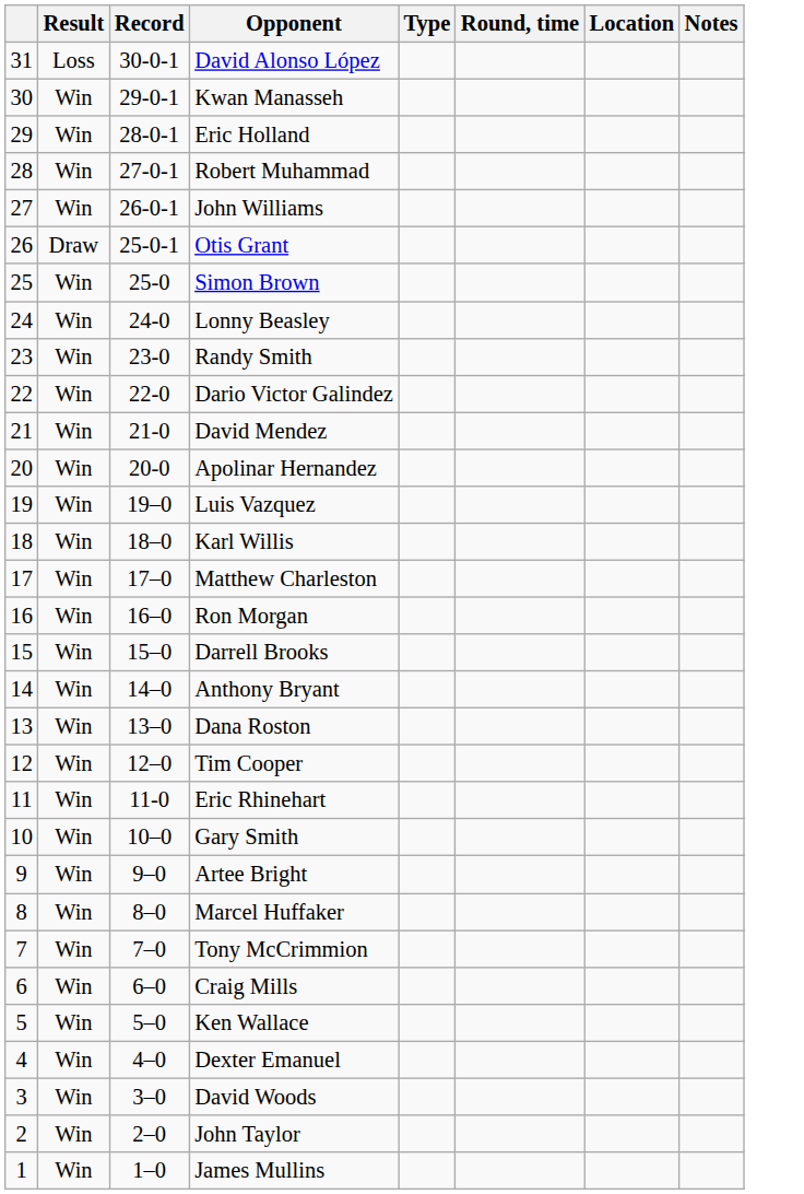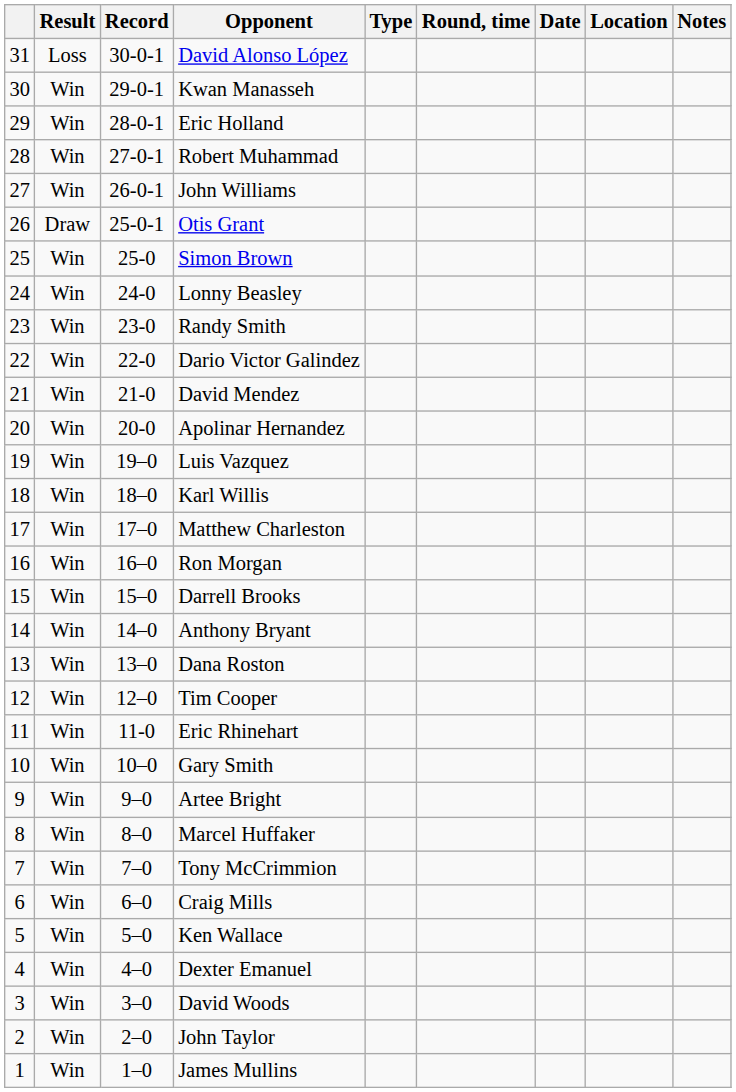 <table class="wikitable" style="text-align:center; font-size:95%">
 <tr>
 <th></th>
 <th>Result</th>
 <th>Record</th>
 <th>Opponent</th>
 <th>Type</th>
 <th>Round, time</th>
+<th>Date</th>
 <th>Location</th>
 <th>Notes</th>
 </tr>
 <tr>
 <td>31</td>
 <td>Loss</td>
 <td>30-0-1</td>
 <td align=left> <a href='#'>David Alonso López</a></td>
+<td></td>
 <td></td>
 <td></td>
 <td align=left> </td>
 <td align=left></td>
 </tr>
 <tr>
 <td>30</td>
 <td>Win</td>
 <td>29-0-1</td>
 <td align=left> Kwan Manasseh</td>
 <td></td>
 <td></td>
+<td></td>
 <td align=left> </td>
 <td align=left></td>
 </tr>
 <tr>
 <td>29</td>
 <td>Win</td>
 <td>28-0-1</td>
 <td align=left> Eric Holland</td>
+<td></td>
 <td></td>
 <td></td>
 <td align=left> </td>
 <td align=left></td>
 </tr>
 <tr>
 <td>28</td>
 <td>Win</td>
 <td>27-0-1</td>
 <td align=left> Robert Muhammad</td>
 <td></td>
 <td></td>
+<td></td>
 <td align=left> </td>
 <td align=left></td>
 </tr>
 <tr>
 <td>27</td>
 <td>Win</td>
 <td>26-0-1</td>
 <td align=left> John Williams</td>
+<td></td>
 <td></td>
 <td></td>
 <td align=left> </td>
 <td align=left></td>
 </tr>
 <tr>
 <td>26</td>
 <td>Draw</td>
 <td>25-0-1</td>
 <td align=left> <a href='#'>Otis Grant</a></td>
 <td></td>
 <td></td>
+<td></td>
 <td align=left> </td>
 <td align=left></td>
 </tr>
 <tr>
 <td>25</td>
 <td>Win</td>
 <td>25-0</td>
 <td align=left> <a href='#'>Simon Brown</a></td>
+<td></td>
 <td></td>
 <td></td>
 <td align=left> </td>
 <td align=left></td>
 </tr>
 <tr>
 <td>24</td>
 <td>Win</td>
 <td>24-0</td>
 <td align=left> Lonny Beasley</td>
 <td></td>
 <td></td>
+<td></td>
 <td align=left> </td>
 <td align=left></td>
 </tr>
 <tr>
 <td>23</td>
 <td>Win</td>
 <td>23-0</td>
 <td align=left> Randy Smith</td>
+<td></td>
 <td></td>
 <td></td>
 <td align=left> </td>
 <td align=left></td>
 </tr>
 <tr>
 <td>22</td>
 <td>Win</td>
 <td>22-0</td>
 <td align=left> Dario Victor Galindez</td>
 <td></td>
 <td></td>
+<td></td>
 <td align=left> </td>
 <td align=left></td>
 </tr>
 <tr>
 <td>21</td>
 <td>Win</td>
 <td>21-0</td>
 <td align=left> David Mendez</td>
+<td></td>
 <td></td>
 <td></td>
 <td align=left> </td>
 <td align=left></td>
 </tr>
 <tr>
 <td>20</td>
 <td>Win</td>
 <td>20-0</td>
 <td align=left> Apolinar Hernandez</td>
 <td></td>
 <td></td>
+<td></td>
 <td align=left> </td>
 <td align=left></td>
 </tr>
 <tr>
 <td>19</td>
 <td>Win</td>
 <td>19–0</td>
 <td align=left> Luis Vazquez</td>
+<td></td>
 <td></td>
 <td></td>
 <td align=left> </td>
 <td align=left></td>
 </tr>
 <tr>
 <td>18</td>
 <td>Win</td>
 <td>18–0</td>
 <td align=left> Karl Willis</td>
 <td></td>
 <td></td>
+<td></td>
 <td align=left> </td>
 <td align=left></td>
 </tr>
 <tr>
 <td>17</td>
 <td>Win</td>
 <td>17–0</td>
 <td align=left> Matthew Charleston</td>
+<td></td>
 <td></td>
 <td></td>
 <td align=left> </td>
 <td align=left></td>
 </tr>
 <tr>
 <td>16</td>
 <td>Win</td>
 <td>16–0</td>
 <td align=left> Ron Morgan</td>
 <td></td>
 <td></td>
+<td></td>
 <td align=left> </td>
 <td align=left></td>
 </tr>
 <tr>
 <td>15</td>
 <td>Win</td>
 <td>15–0</td>
 <td align=left> Darrell Brooks</td>
+<td></td>
 <td></td>
 <td></td>
 <td align=left> </td>
 <td align=left></td>
 </tr>
 <tr>
 <td>14</td>
 <td>Win</td>
 <td>14–0</td>
 <td align=left> Anthony Bryant</td>
 <td></td>
 <td></td>
+<td></td>
 <td align=left> </td>
 <td align=left></td>
 </tr>
 <tr>
 <td>13</td>
 <td>Win</td>
 <td>13–0</td>
 <td align=left> Dana Roston</td>
+<td></td>
 <td></td>
 <td></td>
 <td align=left> </td>
 <td align=left></td>
 </tr>
 <tr>
 <td>12</td>
 <td>Win</td>
 <td>12–0</td>
 <td align=left> Tim Cooper</td>
 <td></td>
 <td></td>
+<td></td>
 <td align=left> </td>
 <td align=left></td>
 </tr>
 <tr>
 <td>11</td>
 <td>Win</td>
 <td>11-0</td>
 <td align=left> Eric Rhinehart</td>
+<td></td>
 <td></td>
 <td></td>
 <td align=left> </td>
 <td align=left></td>
 </tr>
 <tr>
 <td>10</td>
 <td>Win</td>
 <td>10–0</td>
 <td align=left> Gary Smith</td>
 <td></td>
 <td></td>
+<td></td>
 <td align=left> </td>
 <td align=left></td>
 </tr>
 <tr>
 <td>9</td>
 <td>Win</td>
 <td>9–0</td>
 <td align=left> Artee Bright</td>
+<td></td>
 <td></td>
 <td></td>
 <td align=left> </td>
 <td align=left></td>
 </tr>
 <tr>
 <td>8</td>
 <td>Win</td>
 <td>8–0</td>
 <td align=left> Marcel Huffaker</td>
 <td></td>
 <td></td>
+<td></td>
 <td align=left> </td>
 <td align=left></td>
 </tr>
 <tr>
 <td>7</td>
 <td>Win</td>
 <td>7–0</td>
 <td align=left> Tony McCrimmion</td>
+<td></td>
 <td></td>
 <td></td>
 <td align=left> </td>
 <td align=left></td>
 </tr>
 <tr>
 <td>6</td>
 <td>Win</td>
 <td>6–0</td>
 <td align=left> Craig Mills</td>
 <td></td>
 <td></td>
+<td></td>
 <td align=left> </td>
 <td align=left></td>
 </tr>
 <tr>
 <td>5</td>
 <td>Win</td>
 <td>5–0</td>
 <td align=left> Ken Wallace</td>
+<td></td>
 <td></td>
 <td></td>
 <td align=left> </td>
 <td align=left></td>
 </tr>
 <tr>
 <td>4</td>
 <td>Win</td>
 <td>4–0</td>
 <td align=left> Dexter Emanuel</td>
 <td></td>
 <td></td>
+<td></td>
 <td align=left> </td>
 <td align=left></td>
 </tr>
 <tr>
 <td>3</td>
 <td>Win</td>
 <td>3–0</td>
 <td align=left> David Woods</td>
+<td></td>
 <td></td>
 <td></td>
 <td align=left> </td>
 <td align=left></td>
 </tr>
 <tr>
 <td>2</td>
 <td>Win</td>
 <td>2–0</td>
 <td align=left> John Taylor</td>
 <td></td>
 <td></td>
+<td></td>
 <td align=left> </td>
 <td align=left></td>
 </tr>
 <tr>
 <td>1</td>
 <td>Win</td>
 <td>1–0</td>
 <td align=left> James Mullins</td>
 <td></td>
 <td></td>
+<td></td>
 <td align=left> </td>
 <td align=left></td>
 </tr>
 </table>
